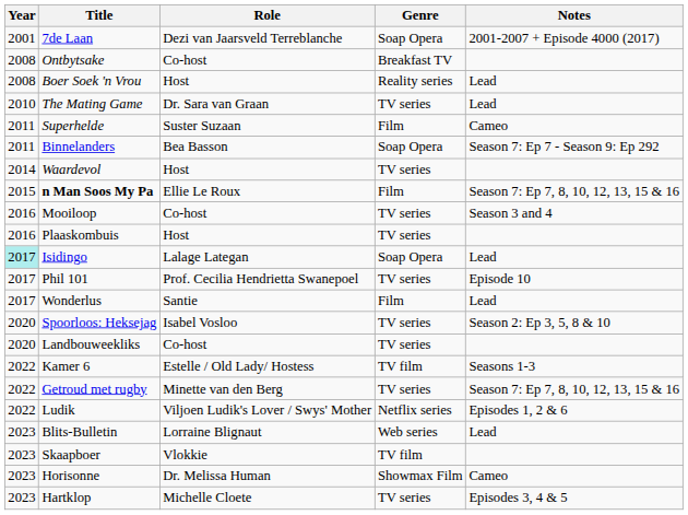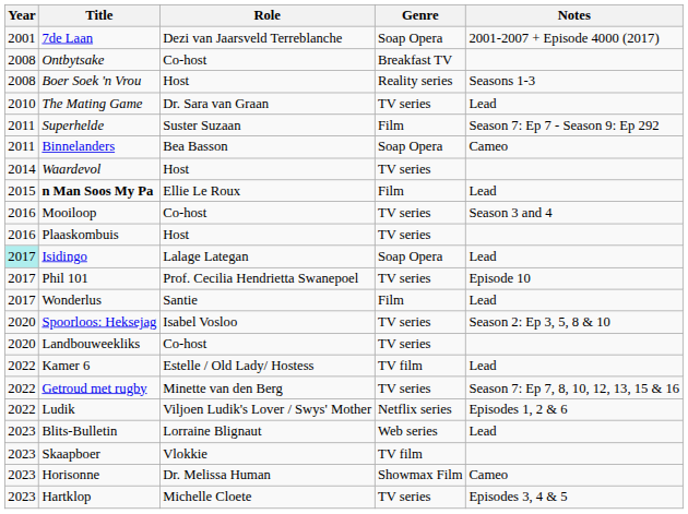 <table class="wikitable">
 <tr>
 <th>Year</th>
 <th>Title</th>
 <th>Role</th>
 <th>Genre</th>
 <th>Notes</th>
 </tr>
 <tr>
 <td>2001</td>
 <td><a href='#'>7de Laan</a></td>
 <td>Dezi van Jaarsveld Terreblanche</td>
 <td>Soap Opera</td>
 <td>2001-2007 + Episode 4000 (2017)</td>
 </tr>
 <tr>
 <td>2008</td>
 <td><em>Ontbytsake</em></td>
 <td>Co-host</td>
 <td>Breakfast TV</td>
 <td></td>
 </tr>
 <tr>
 <td>2008</td>
 <td><em>Boer Soek 'n Vrou</em></td>
 <td>Host</td>
 <td>Reality series</td>
-<td>Lead</td>
+<td>Seasons 1-3</td>
 </tr>
 <tr>
 <td>2010</td>
 <td><em>The Mating Game</em></td>
 <td>Dr. Sara van Graan</td>
 <td>TV series</td>
 <td>Lead</td>
 </tr>
 <tr>
 <td>2011</td>
 <td><em>Superhelde</em></td>
 <td>Suster Suzaan</td>
 <td>Film</td>
-<td>Cameo</td>
+<td>Season 7: Ep 7 - Season 9: Ep 292</td>
 </tr>
 <tr>
 <td>2011</td>
 <td><a href='#'>Binnelanders</a></td>
 <td>Bea Basson</td>
 <td>Soap Opera</td>
-<td>Season 7: Ep 7 - Season 9: Ep 292</td>
+<td>Cameo</td>
 </tr>
 <tr>
 <td>2014</td>
 <td><em>Waardevol</em></td>
 <td>Host</td>
 <td>TV series</td>
 <td></td>
 </tr>
 <tr>
 <td>2015</td>
 <td><strong>n Man Soos My Pa<em></td>
 <td>Ellie Le Roux</td>
 <td>Film</td>
-<td>Season 7: Ep 7, 8, 10, 12, 13, 15 & 16</td>
+<td>Lead</td>
 </tr>
 <tr>
 <td>2016</td>
 <td></em>Mooiloop<em></td>
 <td>Co-host</td>
 <td>TV series</td>
 <td>Season 3 and 4</td>
 </tr>
 <tr>
 <td>2016</td>
 <td></em>Plaaskombuis<em></td>
 <td>Host</td>
 <td>TV series</td>
 <td></td>
 </tr>
 <tr>
 <td style="background: paleturquoise;">2017</td>
 <td><a href='#'>Isidingo</a></td>
 <td>Lalage Lategan</td>
 <td>Soap Opera</td>
 <td>Lead</td>
 </tr>
 <tr>
 <td>2017</td>
 <td></em>Phil 101<em></td>
 <td>Prof. Cecilia Hendrietta Swanepoel</td>
 <td>TV series</td>
 <td>Episode 10</td>
 </tr>
 <tr>
 <td>2017</td>
 <td></em>Wonderlus<em></td>
 <td>Santie</td>
 <td>Film</td>
 <td>Lead</td>
 </tr>
 <tr>
 <td>2020</td>
 <td></em><a href='#'>Spoorloos: Heksejag</a><em></td>
 <td>Isabel Vosloo</td>
 <td>TV series</td>
 <td>Season 2: Ep 3, 5, 8 & 10</td>
 </tr>
 <tr>
 <td>2020</td>
 <td></em>Landbouweekliks<em></td>
 <td>Co-host</td>
 <td>TV series</td>
 <td></td>
 </tr>
 <tr>
 <td>2022</td>
 <td></em>Kamer 6<em></td>
 <td>Estelle / Old Lady/ Hostess</td>
 <td>TV film</td>
-<td>Seasons 1-3</td>
+<td>Lead</td>
 </tr>
 <tr>
 <td>2022</td>
 <td><a href='#'>Getroud met rugby</a></td>
 <td>Minette van den Berg</td>
 <td>TV series</td>
 <td>Season 7: Ep 7, 8, 10, 12, 13, 15 & 16</td>
 </tr>
 <tr>
 <td>2022</td>
 <td></em>Ludik<em></td>
 <td>Viljoen Ludik's Lover / Swys' Mother</td>
 <td>Netflix series</td>
 <td>Episodes 1, 2 & 6</td>
 </tr>
 <tr>
 <td>2023</td>
 <td></em>Blits-Bulletin<em></td>
 <td>Lorraine Blignaut</td>
 <td>Web series</td>
 <td>Lead</td>
 </tr>
 <tr>
 <td>2023</td>
 <td></em>Skaapboer<em></td>
 <td>Vlokkie</td>
 <td>TV film</td>
 <td></td>
 </tr>
 <tr>
 <td>2023</td>
 <td></em>Horisonne<em></td>
 <td>Dr. Melissa Human</td>
 <td>Showmax Film</td>
 <td>Cameo</td>
 </tr>
 <tr>
 <td>2023</td>
 <td></em>Hartklop<em></td>
 <td>Michelle Cloete</td>
 <td>TV series</td>
 <td>Episodes 3, 4 & 5</td>
 </tr>
 </table>
